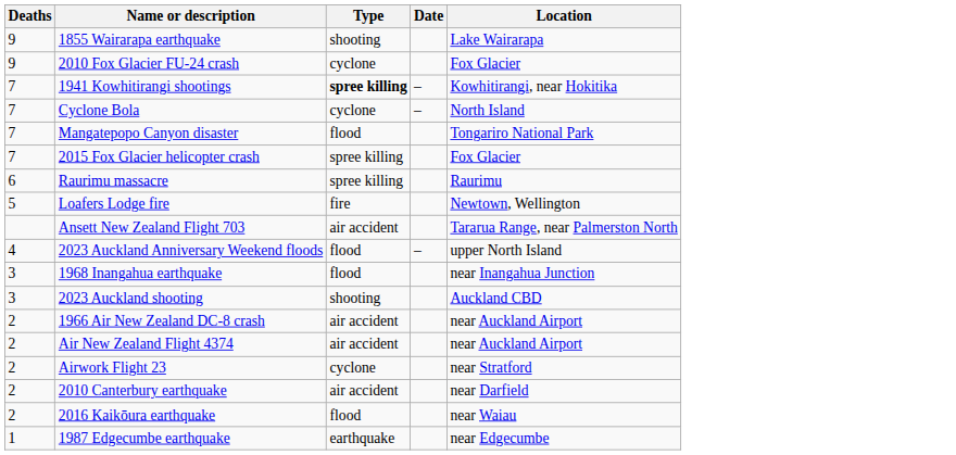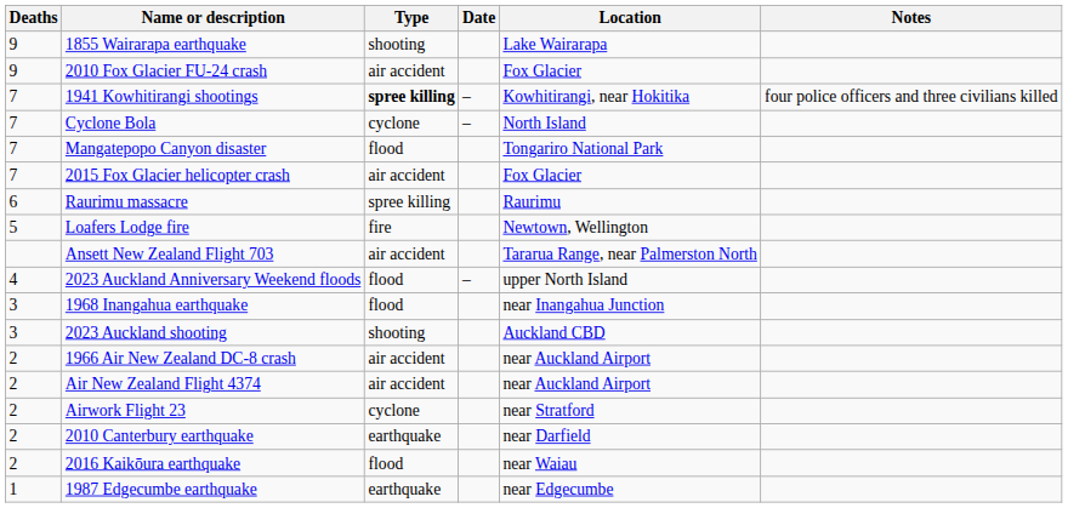 <table class="sortable wikitable">
 <tr>
 <th>Deaths</th>
 <th>Name or description</th>
 <th>Type</th>
 <th>Date</th>
 <th>Location</th>
+<th>Notes</th>
 </tr>
 <tr>
 <td>9</td>
 <td><a href='#'>1855 Wairarapa earthquake</a></td>
 <td>shooting</td>
 <td></td>
 <td><a href='#'>Lake Wairarapa</a></td>
+<td></td>
 </tr>
 <tr>
 <td>9</td>
 <td><a href='#'>2010 Fox Glacier FU-24 crash</a></td>
-<td>cyclone</td>
+<td>air accident</td>
 <td></td>
 <td><a href='#'>Fox Glacier</a></td>
+<td></td>
 </tr>
 <tr>
 <td>7</td>
 <td><a href='#'>1941 Kowhitirangi shootings</a></td>
 <td><strong>spree killing</strong></td>
 <td>–</td>
 <td><a href='#'>Kowhitirangi</a>, near <a href='#'>Hokitika</a></td>
+<td>four police officers and three civilians killed</td>
 </tr>
 <tr>
 <td>7</td>
 <td><a href='#'>Cyclone Bola</a></td>
 <td>cyclone</td>
 <td>–</td>
 <td><a href='#'>North Island</a></td>
+<td></td>
 </tr>
 <tr>
 <td>7</td>
 <td><a href='#'>Mangatepopo Canyon disaster</a></td>
 <td>flood</td>
 <td></td>
 <td><a href='#'>Tongariro National Park</a></td>
+<td></td>
 </tr>
 <tr>
 <td>7</td>
 <td><a href='#'>2015 Fox Glacier helicopter crash</a></td>
-<td>spree killing</td>
+<td>air accident</td>
 <td></td>
 <td><a href='#'>Fox Glacier</a></td>
+<td></td>
 </tr>
 <tr>
 <td>6</td>
 <td><a href='#'>Raurimu massacre</a></td>
 <td>spree killing</td>
 <td></td>
 <td><a href='#'>Raurimu</a></td>
+<td></td>
 </tr>
 <tr>
 <td>5</td>
 <td><a href='#'>Loafers Lodge fire</a></td>
 <td>fire</td>
 <td></td>
 <td><a href='#'>Newtown</a>, Wellington</td>
+<td></td>
 </tr>
 <tr>
 <td></td>
 <td><a href='#'>Ansett New Zealand Flight 703</a></td>
 <td>air accident</td>
 <td></td>
 <td><a href='#'>Tararua Range</a>, near <a href='#'>Palmerston North</a></td>
+<td></td>
 </tr>
 <tr>
 <td>4</td>
 <td><a href='#'>2023 Auckland Anniversary Weekend floods</a></td>
 <td>flood</td>
 <td>–</td>
 <td>upper North Island</td>
+<td></td>
 </tr>
 <tr>
 <td>3</td>
 <td><a href='#'>1968 Inangahua earthquake</a></td>
 <td>flood</td>
 <td></td>
 <td>near <a href='#'>Inangahua Junction</a></td>
+<td></td>
 </tr>
 <tr>
 <td>3</td>
 <td><a href='#'>2023 Auckland shooting</a></td>
 <td>shooting</td>
 <td></td>
 <td><a href='#'>Auckland CBD</a></td>
+<td></td>
 </tr>
 <tr>
 <td>2</td>
 <td><a href='#'>1966 Air New Zealand DC-8 crash</a></td>
 <td>air accident</td>
 <td></td>
 <td>near <a href='#'>Auckland Airport</a></td>
+<td></td>
 </tr>
 <tr>
 <td>2</td>
 <td><a href='#'>Air New Zealand Flight 4374</a></td>
 <td>air accident</td>
 <td></td>
 <td>near <a href='#'>Auckland Airport</a></td>
+<td></td>
 </tr>
 <tr>
 <td>2</td>
 <td><a href='#'>Airwork Flight 23</a></td>
 <td>cyclone</td>
 <td></td>
 <td>near <a href='#'>Stratford</a></td>
+<td></td>
 </tr>
 <tr>
 <td>2</td>
 <td><a href='#'>2010 Canterbury earthquake</a></td>
-<td>air accident</td>
+<td>earthquake</td>
 <td></td>
 <td>near <a href='#'>Darfield</a></td>
+<td></td>
 </tr>
 <tr>
 <td>2</td>
 <td><a href='#'>2016 Kaikōura earthquake</a></td>
 <td>flood</td>
 <td></td>
 <td>near <a href='#'>Waiau</a></td>
+<td></td>
 </tr>
 <tr>
 <td>1</td>
 <td><a href='#'>1987 Edgecumbe earthquake</a></td>
 <td>earthquake</td>
 <td></td>
 <td>near <a href='#'>Edgecumbe</a></td>
+<td></td>
 </tr>
 </table>
